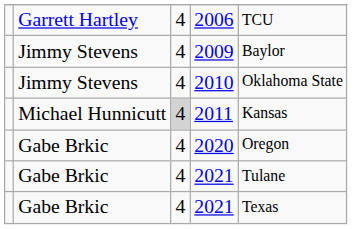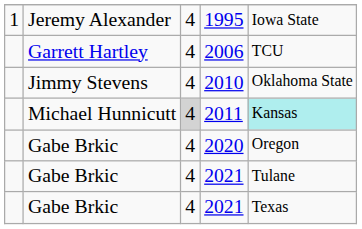 <table class="wikitable">
 <tr>
+</tr>
+<tr>
+<td>1</td>
+<td>Jeremy Alexander</td>
+<td>4</td>
+<td><a href='#'>1995</a></td>
+<td style="font-size:80%;">Iowa State</td>
 </tr>
 <tr>
 <td></td>
 <td><a href='#'>Garrett Hartley</a></td>
 <td>4</td>
 <td><a href='#'>2006</a></td>
 <td style="font-size:80%;">TCU</td>
-</tr>
-<tr>
-<td></td>
-<td>Jimmy Stevens</td>
-<td>4</td>
-<td><a href='#'>2009</a></td>
-<td style="font-size:80%;">Baylor</td>
 </tr>
 <tr>
 <td></td>
 <td>Jimmy Stevens</td>
 <td>4</td>
 <td><a href='#'>2010</a></td>
 <td style="font-size:80%;">Oklahoma State</td>
 </tr>
 <tr>
 <td></td>
 <td>Michael Hunnicutt</td>
 <td style="background: lightgrey;">4</td>
 <td><a href='#'>2011</a></td>
-<td style="font-size:80%;">Kansas</td>
+<td style="background: paleturquoise; font-size:80%;">Kansas</td>
 </tr>
 <tr>
 <td></td>
 <td>Gabe Brkic</td>
 <td>4</td>
 <td><a href='#'>2020</a></td>
 <td style="font-size:80%;">Oregon</td>
 </tr>
 <tr>
 <td></td>
 <td>Gabe Brkic</td>
 <td>4</td>
 <td><a href='#'>2021</a></td>
 <td style="font-size:80%;">Tulane</td>
 </tr>
 <tr>
 <td></td>
 <td>Gabe Brkic</td>
 <td>4</td>
 <td><a href='#'>2021</a></td>
 <td style="font-size:80%;">Texas</td>
 </tr>
 </table>
